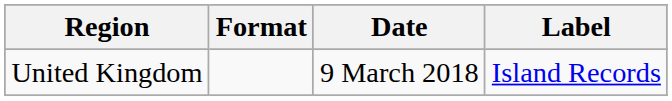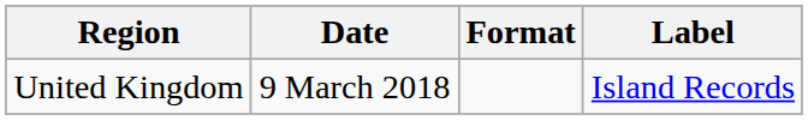 <table class="wikitable">
 <tr>
 <th>Region</th>
+<th>Date</th>
 <th>Format</th>
-<th>Date</th>
 <th>Label</th>
 </tr>
 <tr>
 <td>United Kingdom</td>
+<td>9 March 2018</td>
 <td></td>
-<td>9 March 2018</td>
 <td><a href='#'>Island Records</a></td>
 </tr>
 </table>
